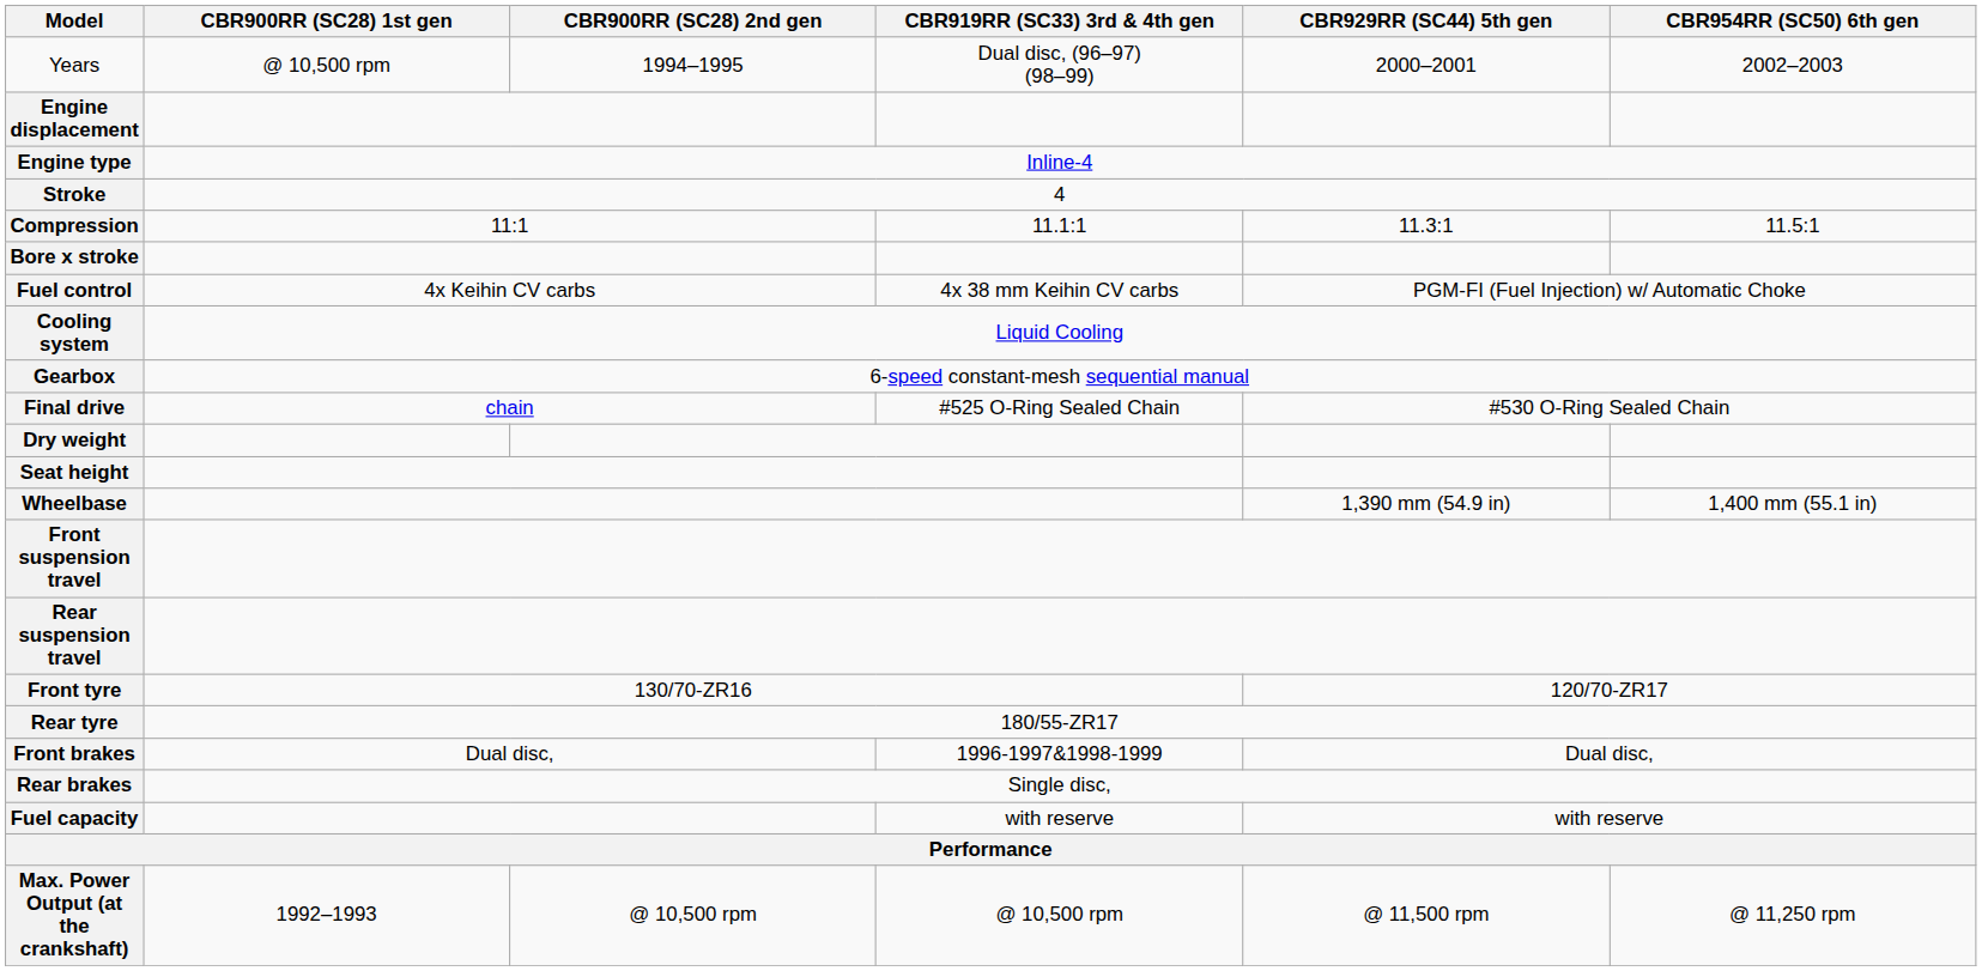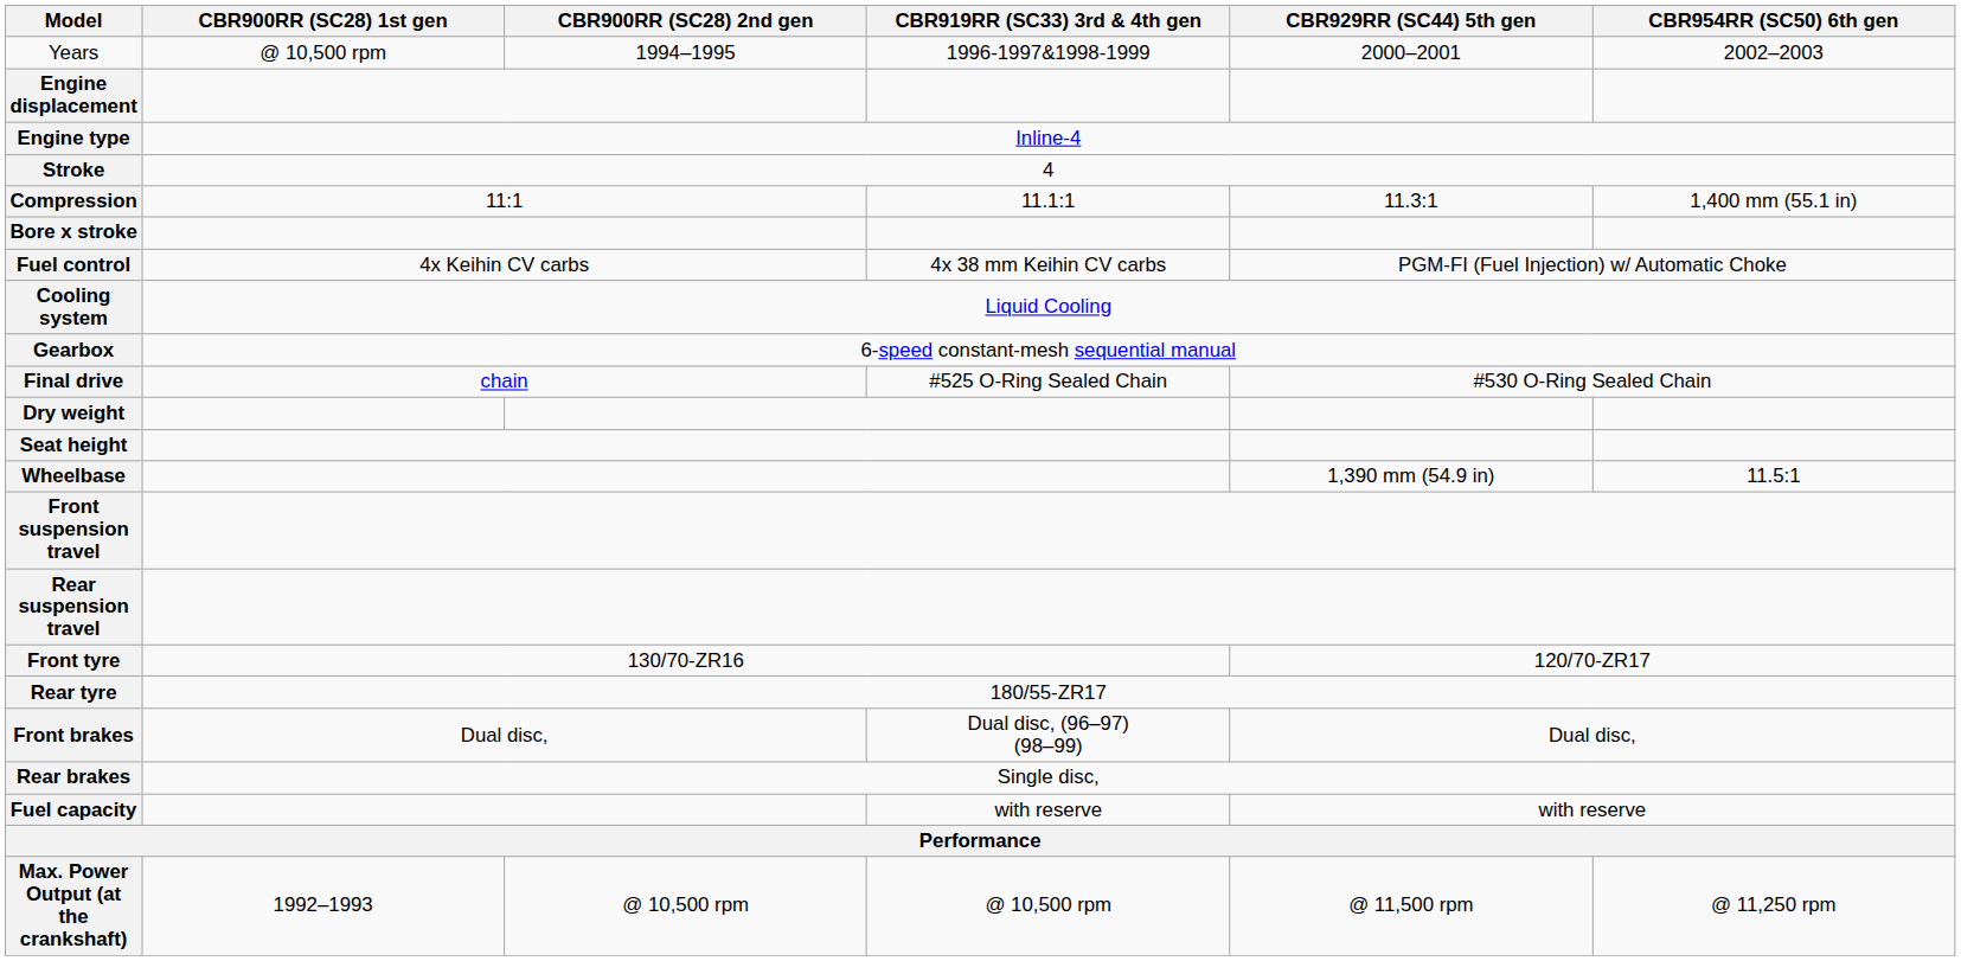 <table align="center" class="wikitable" style="text-align:center;">
 <tr>
 <th>Model</th>
 <th width="20%">CBR900RR (SC28) 1st gen</th>
 <th width="20%">CBR900RR (SC28) 2nd gen</th>
 <th width="20%">CBR919RR (SC33) 3rd & 4th gen</th>
 <th width="20%">CBR929RR (SC44) 5th gen</th>
 <th width="20%">CBR954RR (SC50) 6th gen</th>
 </tr>
 <tr>
 <td>Years</td>
 <td> @ 10,500 rpm</td>
 <td>1994–1995</td>
-<td>Dual disc,  (96–97)<br> (98–99)</td>
+<td>1996-1997&1998-1999</td>
 <td>2000–2001</td>
 <td>2002–2003</td>
 </tr>
 <tr>
 <th>Engine displacement</th>
 <td colspan="2"></td>
 <td></td>
 <td></td>
 <td></td>
 </tr>
 <tr>
 <th>Engine type</th>
 <td colspan="5"><a href='#'>Inline-4</a></td>
 </tr>
 <tr>
 <th>Stroke</th>
 <td colspan="5">4</td>
 </tr>
 <tr>
 <th>Compression</th>
 <td colspan="2">11:1</td>
 <td>11.1:1</td>
 <td>11.3:1</td>
-<td>11.5:1</td>
+<td>1,400 mm (55.1 in)</td>
 </tr>
 <tr>
 <th>Bore x stroke</th>
 <td colspan="2"></td>
 <td></td>
 <td></td>
 <td></td>
 </tr>
 <tr>
 <th>Fuel control</th>
 <td colspan="2">4x Keihin CV carbs</td>
 <td>4x 38 mm Keihin CV carbs</td>
 <td colspan="2">PGM-FI (Fuel Injection) w/ Automatic Choke</td>
 </tr>
 <tr>
 <th>Cooling system</th>
 <td colspan=5><a href='#'>Liquid Cooling</a></td>
 </tr>
 <tr>
 <th>Gearbox</th>
 <td colspan="6">6-<a href='#'>speed</a> constant-mesh <a href='#'>sequential manual</a></td>
 </tr>
 <tr>
 <th>Final drive</th>
 <td colspan="2"><a href='#'>chain</a></td>
 <td>#525 O-Ring Sealed Chain</td>
 <td colspan="2">#530 O-Ring Sealed Chain</td>
 </tr>
 <tr>
 <th>Dry weight</th>
 <td></td>
 <td colspan="2"></td>
 <td></td>
 <td></td>
 </tr>
 <tr>
 <th>Seat height</th>
 <td colspan="3"></td>
 <td></td>
 <td></td>
 </tr>
 <tr>
 <th>Wheelbase</th>
 <td colspan="3"></td>
 <td>1,390 mm (54.9 in)</td>
-<td>1,400 mm (55.1 in)</td>
+<td>11.5:1</td>
 </tr>
 <tr>
 <th>Front suspension travel</th>
 <td colspan="5"></td>
 </tr>
 <tr>
 <th>Rear suspension travel</th>
 <td colspan="5"></td>
 </tr>
 <tr>
 <th>Front tyre</th>
 <td colspan="3">130/70-ZR16</td>
 <td colspan="2">120/70-ZR17</td>
 </tr>
 <tr>
 <th>Rear tyre</th>
 <td colspan="5">180/55-ZR17</td>
 </tr>
 <tr>
 <th>Front brakes</th>
 <td colspan="2">Dual disc, </td>
-<td>1996-1997&1998-1999</td>
+<td>Dual disc,  (96–97)<br> (98–99)</td>
 <td colspan="2">Dual disc, </td>
 </tr>
 <tr>
 <th>Rear brakes</th>
 <td colspan="5">Single disc, </td>
 </tr>
 <tr>
 <th>Fuel capacity</th>
 <td colspan="2"></td>
 <td> with  reserve</td>
 <td colspan="2"> with  reserve</td>
 </tr>
 <tr>
 <th colspan="7">Performance</th>
 </tr>
 <tr>
 <th>Max. Power Output (at the crankshaft)</th>
 <td>1992–1993</td>
 <td> @ 10,500 rpm</td>
 <td> @ 10,500 rpm</td>
 <td> @ 11,500 rpm</td>
 <td> @ 11,250 rpm</td>
 </tr>
 </table>
